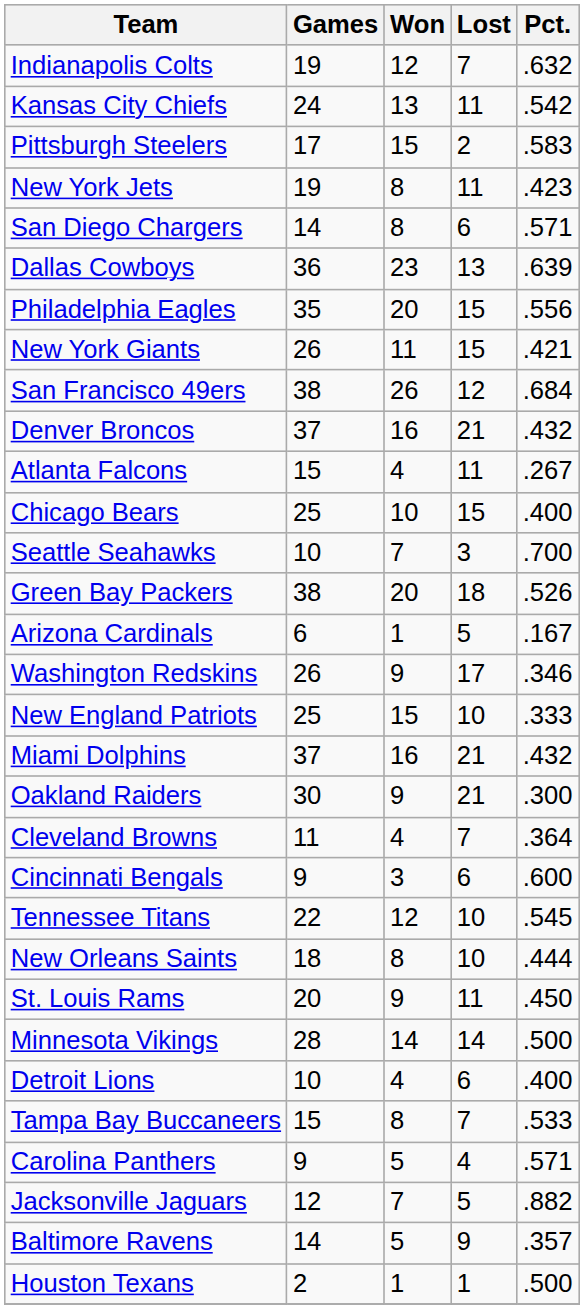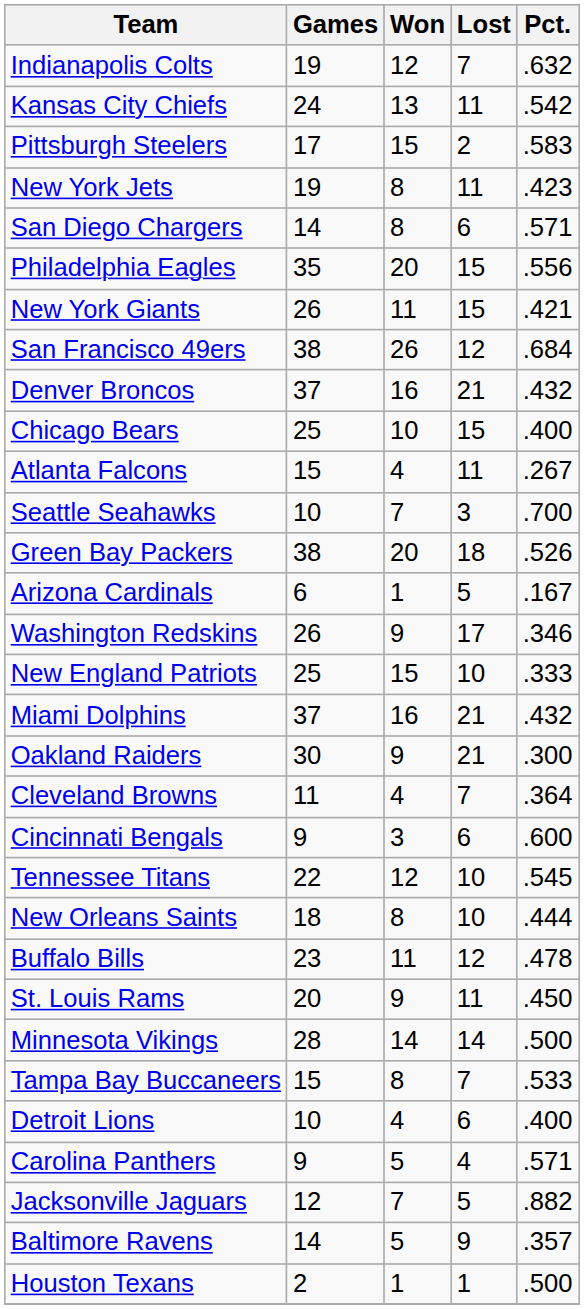 <table class="wikitable sortable">
 <tr>
 <th>Team</th>
 <th>Games</th>
 <th>Won</th>
 <th>Lost</th>
 <th>Pct.</th>
 </tr>
 <tr>
 <td><a href='#'>Indianapolis Colts</a></td>
 <td>19</td>
 <td>12</td>
 <td>7</td>
 <td>.632</td>
 </tr>
 <tr>
 <td><a href='#'>Kansas City Chiefs</a></td>
 <td>24</td>
 <td>13</td>
 <td>11</td>
 <td>.542</td>
 </tr>
 <tr>
 <td><a href='#'>Pittsburgh Steelers</a></td>
 <td>17</td>
 <td>15</td>
 <td>2</td>
 <td>.583</td>
 </tr>
 <tr>
 <td><a href='#'>New York Jets</a></td>
 <td>19</td>
 <td>8</td>
 <td>11</td>
 <td>.423</td>
 </tr>
 <tr>
 <td><a href='#'>San Diego Chargers</a></td>
 <td>14</td>
 <td>8</td>
 <td>6</td>
 <td>.571</td>
 </tr>
 <tr>
-<td><a href='#'>Dallas Cowboys</a></td>
-<td>36</td>
-<td>23</td>
-<td>13</td>
-<td>.639</td>
-</tr>
-<tr>
 <td><a href='#'>Philadelphia Eagles</a></td>
 <td>35</td>
 <td>20</td>
 <td>15</td>
 <td>.556</td>
 </tr>
 <tr>
 <td><a href='#'>New York Giants</a></td>
 <td>26</td>
 <td>11</td>
 <td>15</td>
 <td>.421</td>
 </tr>
 <tr>
 <td><a href='#'>San Francisco 49ers</a></td>
 <td>38</td>
 <td>26</td>
 <td>12</td>
 <td>.684</td>
 </tr>
 <tr>
 <td><a href='#'>Denver Broncos</a></td>
 <td>37</td>
 <td>16</td>
 <td>21</td>
 <td>.432</td>
 </tr>
 <tr>
+<td><a href='#'>Chicago Bears</a></td>
+<td>25</td>
+<td>10</td>
+<td>15</td>
+<td>.400</td>
+</tr>
+<tr>
 <td><a href='#'>Atlanta Falcons</a></td>
 <td>15</td>
 <td>4</td>
 <td>11</td>
 <td>.267</td>
-</tr>
-<tr>
-<td><a href='#'>Chicago Bears</a></td>
-<td>25</td>
-<td>10</td>
-<td>15</td>
-<td>.400</td>
 </tr>
 <tr>
 <td><a href='#'>Seattle Seahawks</a></td>
 <td>10</td>
 <td>7</td>
 <td>3</td>
 <td>.700</td>
 </tr>
 <tr>
 <td><a href='#'>Green Bay Packers</a></td>
 <td>38</td>
 <td>20</td>
 <td>18</td>
 <td>.526</td>
 </tr>
 <tr>
 <td><a href='#'>Arizona Cardinals</a></td>
 <td>6</td>
 <td>1</td>
 <td>5</td>
 <td>.167</td>
 </tr>
 <tr>
 <td><a href='#'>Washington Redskins</a></td>
 <td>26</td>
 <td>9</td>
 <td>17</td>
 <td>.346</td>
 </tr>
 <tr>
 <td><a href='#'>New England Patriots</a></td>
 <td>25</td>
 <td>15</td>
 <td>10</td>
 <td>.333</td>
 </tr>
 <tr>
 <td><a href='#'>Miami Dolphins</a></td>
 <td>37</td>
 <td>16</td>
 <td>21</td>
 <td>.432</td>
 </tr>
 <tr>
 <td><a href='#'>Oakland Raiders</a></td>
 <td>30</td>
 <td>9</td>
 <td>21</td>
 <td>.300</td>
 </tr>
 <tr>
 <td><a href='#'>Cleveland Browns</a></td>
 <td>11</td>
 <td>4</td>
 <td>7</td>
 <td>.364</td>
 </tr>
 <tr>
 <td><a href='#'>Cincinnati Bengals</a></td>
 <td>9</td>
 <td>3</td>
 <td>6</td>
 <td>.600</td>
 </tr>
 <tr>
 <td><a href='#'>Tennessee Titans</a></td>
 <td>22</td>
 <td>12</td>
 <td>10</td>
 <td>.545</td>
 </tr>
 <tr>
 <td><a href='#'>New Orleans Saints</a></td>
 <td>18</td>
 <td>8</td>
 <td>10</td>
 <td>.444</td>
 </tr>
 <tr>
+<td><a href='#'>Buffalo Bills</a></td>
+<td>23</td>
+<td>11</td>
+<td>12</td>
+<td>.478</td>
+</tr>
+<tr>
 <td><a href='#'>St. Louis Rams</a></td>
 <td>20</td>
 <td>9</td>
 <td>11</td>
 <td>.450</td>
 </tr>
 <tr>
 <td><a href='#'>Minnesota Vikings</a></td>
 <td>28</td>
 <td>14</td>
 <td>14</td>
 <td>.500</td>
 </tr>
 <tr>
+<td><a href='#'>Tampa Bay Buccaneers</a></td>
+<td>15</td>
+<td>8</td>
+<td>7</td>
+<td>.533</td>
+</tr>
+<tr>
 <td><a href='#'>Detroit Lions</a></td>
 <td>10</td>
 <td>4</td>
 <td>6</td>
 <td>.400</td>
-</tr>
-<tr>
-<td><a href='#'>Tampa Bay Buccaneers</a></td>
-<td>15</td>
-<td>8</td>
-<td>7</td>
-<td>.533</td>
 </tr>
 <tr>
 <td><a href='#'>Carolina Panthers</a></td>
 <td>9</td>
 <td>5</td>
 <td>4</td>
 <td>.571</td>
 </tr>
 <tr>
 <td><a href='#'>Jacksonville Jaguars</a></td>
 <td>12</td>
 <td>7</td>
 <td>5</td>
 <td>.882</td>
 </tr>
 <tr>
 <td><a href='#'>Baltimore Ravens</a></td>
 <td>14</td>
 <td>5</td>
 <td>9</td>
 <td>.357</td>
 </tr>
 <tr>
 <td><a href='#'>Houston Texans</a></td>
 <td>2</td>
 <td>1</td>
 <td>1</td>
 <td>.500</td>
 </tr>
 <tr>
 </tr>
 <tr>
 </tr>
 </table>
